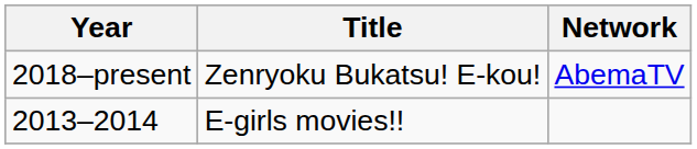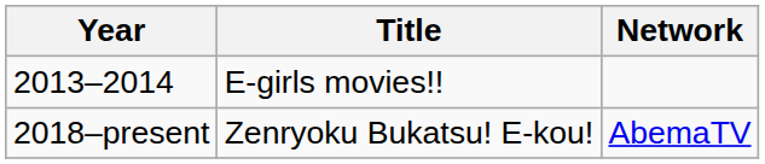 <table class="wikitable">
 <tr>
 <th>Year</th>
 <th>Title</th>
 <th>Network</th>
 </tr>
 <tr>
+<td>2013–2014</td>
+<td>E-girls movies!!</td>
+<td></td>
+</tr>
+<tr>
 <td>2018–present</td>
 <td>Zenryoku Bukatsu! E-kou!</td>
 <td><a href='#'>AbemaTV</a></td>
 </tr>
-<tr>
-<td>2013–2014</td>
-<td>E-girls movies!!</td>
-<td></td>
-</tr>
 </table>
